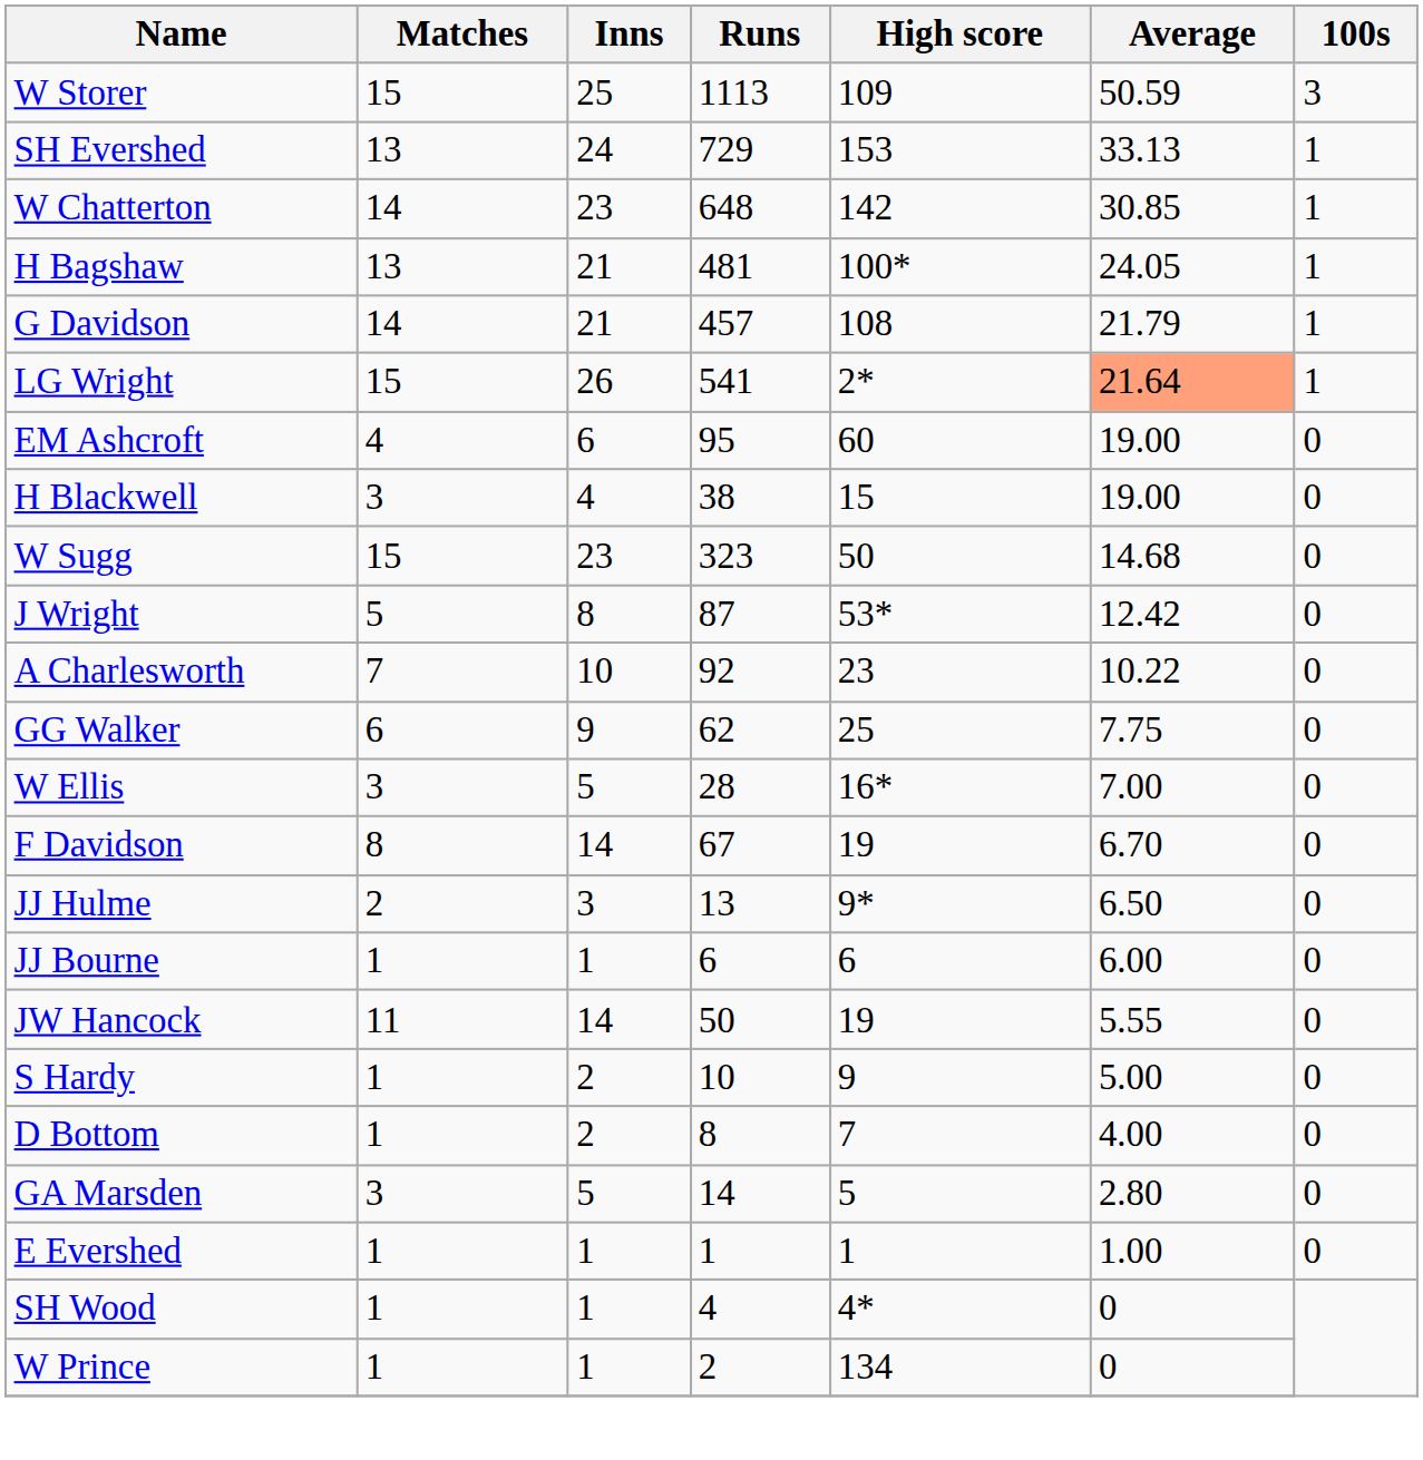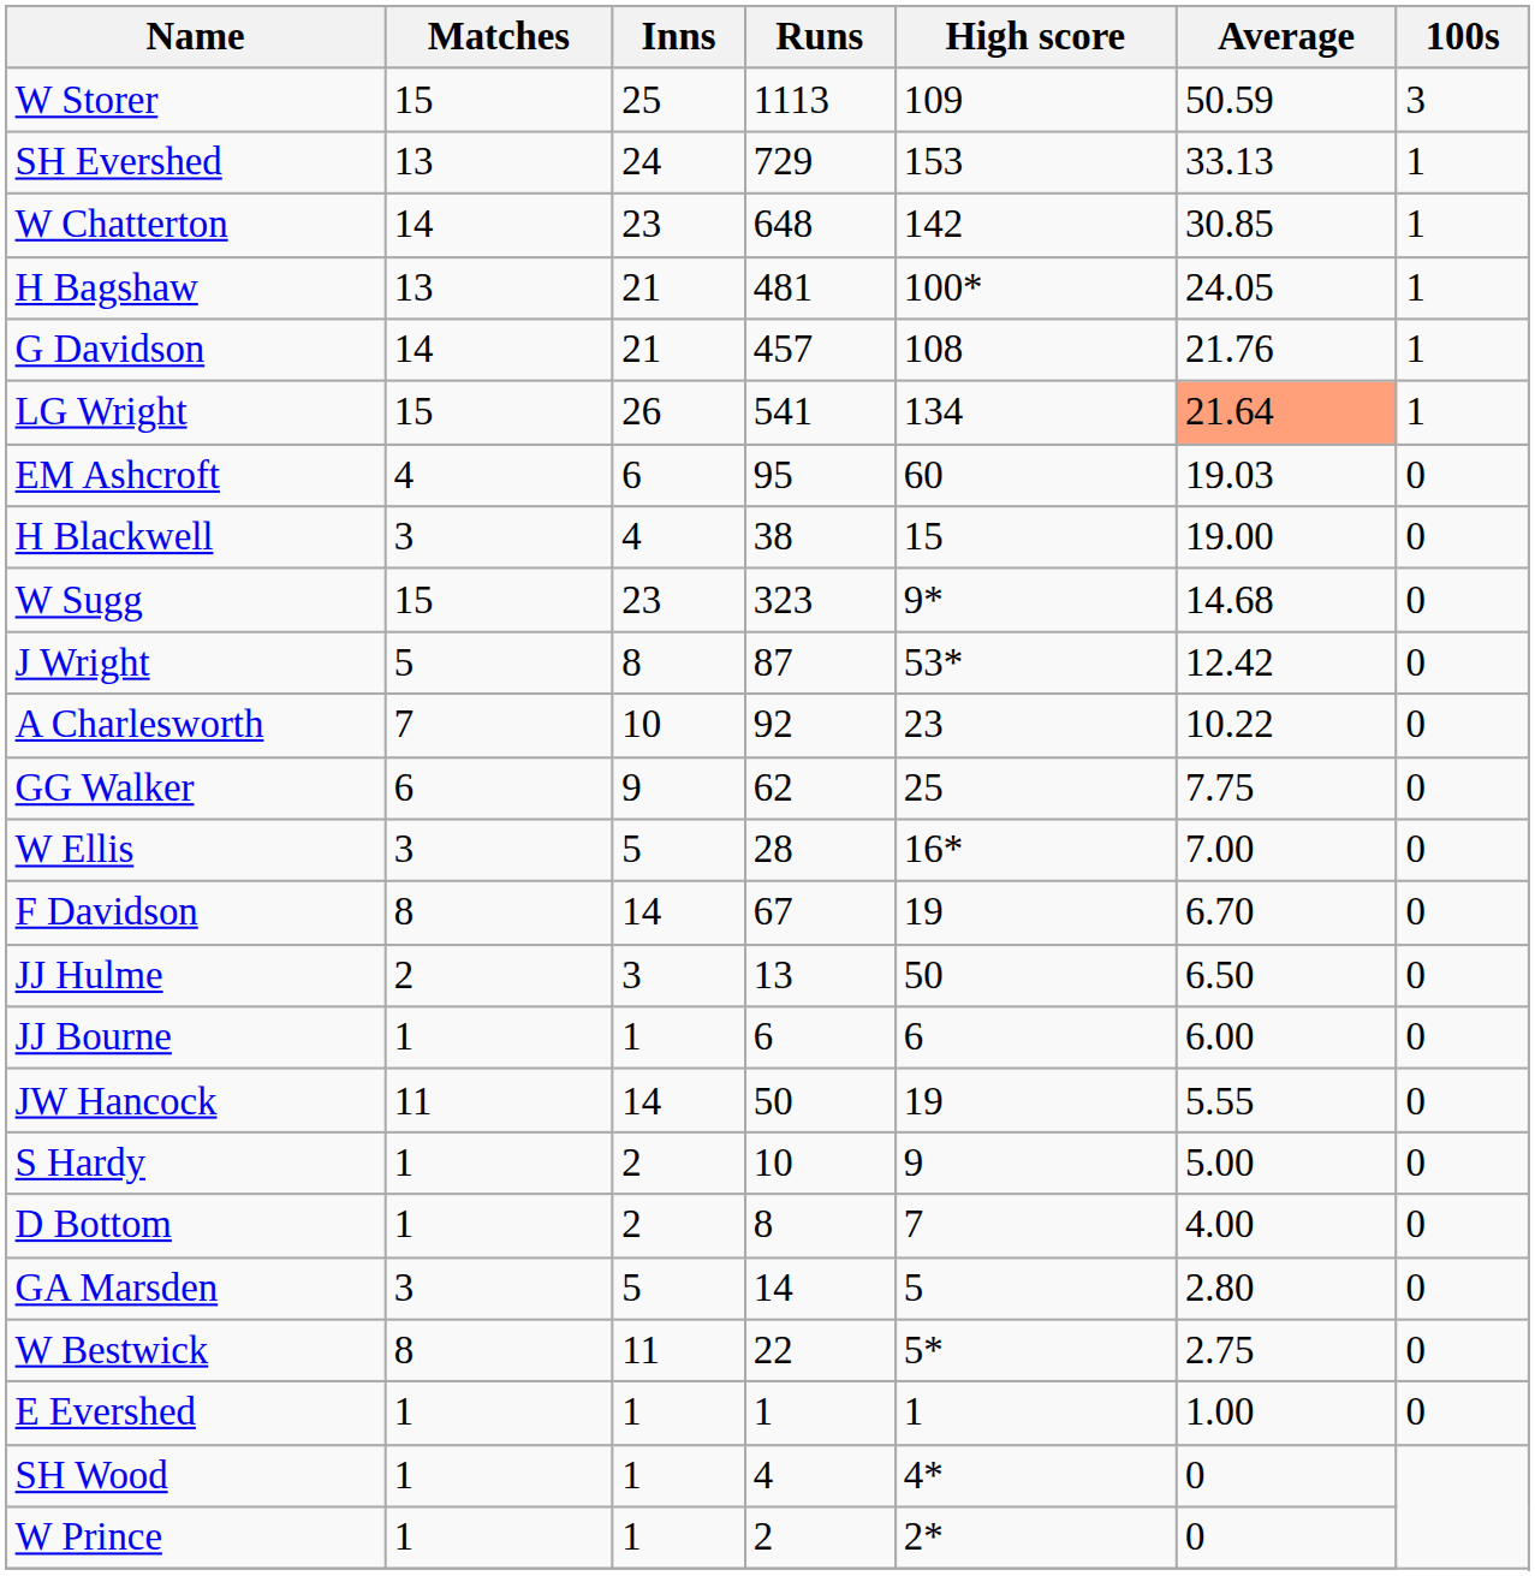 <table class="wikitable sortable" width="70%">
 <tr bgcolor="#efefef">
 <th>Name</th>
 <th>Matches</th>
 <th>Inns</th>
 <th>Runs</th>
 <th>High score</th>
 <th>Average</th>
 <th>100s</th>
 </tr>
 <tr>
 <td><a href='#'>W Storer</a></td>
 <td>15</td>
 <td>25</td>
 <td>1113</td>
 <td>109</td>
 <td>50.59</td>
 <td>3</td>
 </tr>
 <tr>
 <td><a href='#'>SH Evershed</a></td>
 <td>13</td>
 <td>24</td>
 <td>729</td>
 <td>153</td>
 <td>33.13</td>
 <td>1</td>
 </tr>
 <tr>
 <td><a href='#'>W Chatterton</a></td>
 <td>14</td>
 <td>23</td>
 <td>648</td>
 <td>142</td>
 <td>30.85</td>
 <td>1</td>
 </tr>
 <tr>
 <td><a href='#'>H Bagshaw</a></td>
 <td>13</td>
 <td>21</td>
 <td>481</td>
 <td>100*</td>
 <td>24.05</td>
 <td>1</td>
 </tr>
 <tr>
 <td><a href='#'>G Davidson</a></td>
 <td>14</td>
 <td>21</td>
 <td>457</td>
 <td>108</td>
-<td>21.79</td>
+<td>21.76</td>
 <td>1</td>
 </tr>
 <tr>
 <td><a href='#'>LG Wright</a></td>
 <td>15</td>
 <td>26</td>
 <td>541</td>
-<td>2*</td>
+<td>134</td>
 <td style="background: lightsalmon;">21.64</td>
 <td>1</td>
 </tr>
 <tr>
 <td><a href='#'>EM Ashcroft</a></td>
 <td>4</td>
 <td>6</td>
 <td>95</td>
 <td>60</td>
-<td>19.00</td>
+<td>19.03</td>
 <td>0</td>
 </tr>
 <tr>
 <td><a href='#'>H Blackwell</a></td>
 <td>3</td>
 <td>4</td>
 <td>38</td>
 <td>15</td>
 <td>19.00</td>
 <td>0</td>
 </tr>
 <tr>
 <td><a href='#'>W Sugg</a></td>
 <td>15</td>
 <td>23</td>
 <td>323</td>
-<td>50</td>
+<td>9*</td>
 <td>14.68</td>
 <td>0</td>
 </tr>
 <tr>
 <td><a href='#'>J Wright</a></td>
 <td>5</td>
 <td>8</td>
 <td>87</td>
 <td>53*</td>
 <td>12.42</td>
 <td>0</td>
 </tr>
 <tr>
 <td><a href='#'>A Charlesworth</a></td>
 <td>7</td>
 <td>10</td>
 <td>92</td>
 <td>23</td>
 <td>10.22</td>
 <td>0</td>
 </tr>
 <tr>
 <td><a href='#'>GG Walker</a></td>
 <td>6</td>
 <td>9</td>
 <td>62</td>
 <td>25</td>
 <td>7.75</td>
 <td>0</td>
 </tr>
 <tr>
 <td><a href='#'>W Ellis</a></td>
 <td>3</td>
 <td>5</td>
 <td>28</td>
 <td>16*</td>
 <td>7.00</td>
 <td>0</td>
 </tr>
 <tr>
 <td><a href='#'>F Davidson</a></td>
 <td>8</td>
 <td>14</td>
 <td>67</td>
 <td>19</td>
 <td>6.70</td>
 <td>0</td>
 </tr>
 <tr>
 <td><a href='#'>JJ Hulme</a></td>
 <td>2</td>
 <td>3</td>
 <td>13</td>
-<td>9*</td>
+<td>50</td>
 <td>6.50</td>
 <td>0</td>
 </tr>
 <tr>
 <td><a href='#'>JJ Bourne</a></td>
 <td>1</td>
 <td>1</td>
 <td>6</td>
 <td>6</td>
 <td>6.00</td>
 <td>0</td>
 </tr>
 <tr>
 <td><a href='#'>JW Hancock</a></td>
 <td>11</td>
 <td>14</td>
 <td>50</td>
 <td>19</td>
 <td>5.55</td>
 <td>0</td>
 </tr>
 <tr>
 <td><a href='#'>S Hardy</a></td>
 <td>1</td>
 <td>2</td>
 <td>10</td>
 <td>9</td>
 <td>5.00</td>
 <td>0</td>
 </tr>
 <tr>
 <td><a href='#'>D Bottom</a></td>
 <td>1</td>
 <td>2</td>
 <td>8</td>
 <td>7</td>
 <td>4.00</td>
 <td>0</td>
 </tr>
 <tr>
 <td><a href='#'>GA Marsden</a></td>
 <td>3</td>
 <td>5</td>
 <td>14</td>
 <td>5</td>
 <td>2.80</td>
 <td>0</td>
 </tr>
 <tr>
+<td><a href='#'>W Bestwick</a></td>
+<td>8</td>
+<td>11</td>
+<td>22</td>
+<td>5*</td>
+<td>2.75</td>
+<td>0</td>
+</tr>
+<tr>
 <td><a href='#'>E Evershed</a></td>
 <td>1</td>
 <td>1</td>
 <td>1</td>
 <td>1</td>
 <td>1.00</td>
 <td>0</td>
 </tr>
 <tr>
 <td><a href='#'>SH Wood</a></td>
 <td>1</td>
 <td>1</td>
 <td>4</td>
 <td>4*</td>
 <td>0</td>
 </tr>
 <tr>
 <td><a href='#'>W Prince</a></td>
 <td>1</td>
 <td>1</td>
 <td>2</td>
-<td>134</td>
+<td>2*</td>
 <td>0 </td>
 </tr>
 <tr>
 </tr>
 </table>
